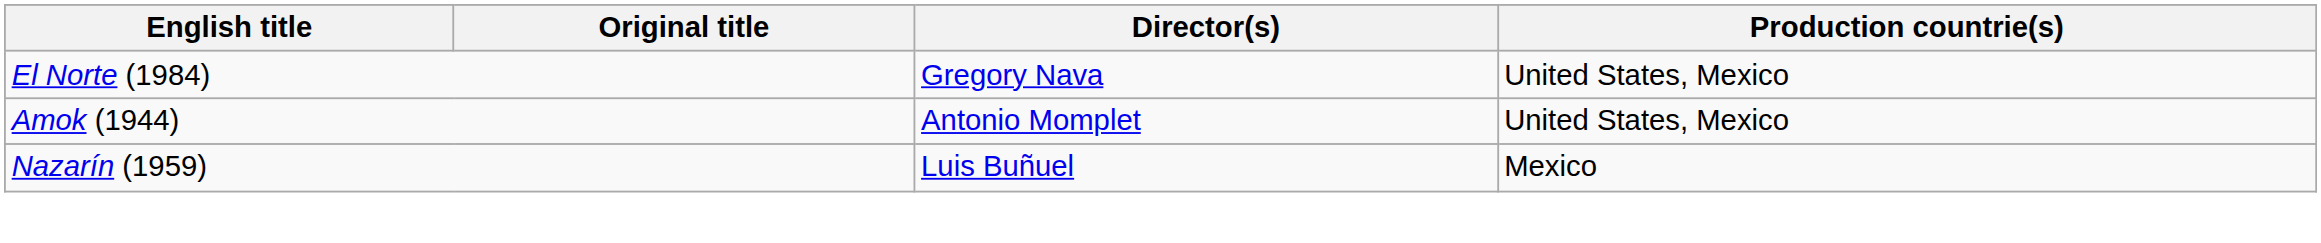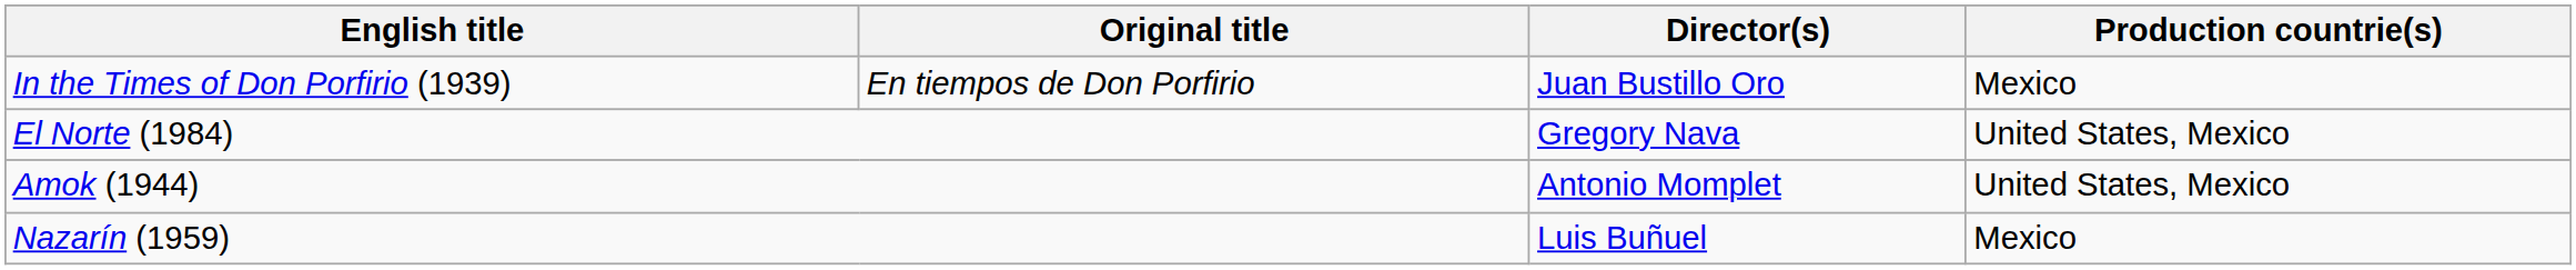 <table class="sortable wikitable" style="width:100%; margin-bottom:4px" cellpadding="5">
 <tr>
 <th scope="col">English title</th>
 <th scope="col">Original title</th>
 <th scope="col">Director(s)</th>
 <th scope="col">Production countrie(s)</th>
+</tr>
+<tr>
+<td><em><a href='#'>In the Times of Don Porfirio</a></em> (1939)</td>
+<td><em>En tiempos de Don Porfirio</em></td>
+<td><a href='#'>Juan Bustillo Oro</a></td>
+<td>Mexico</td>
 </tr>
 <tr>
 <td colspan="2"><em><a href='#'>El Norte</a></em> (1984)</td>
 <td><a href='#'>Gregory Nava</a></td>
 <td>United States, Mexico</td>
 </tr>
 <tr>
 <td colspan="2"><em><a href='#'>Amok</a></em> (1944)</td>
 <td><a href='#'>Antonio Momplet</a></td>
 <td>United States, Mexico</td>
 </tr>
 <tr>
 <td colspan="2"><em><a href='#'>Nazarín</a></em> (1959)</td>
 <td><a href='#'>Luis Buñuel</a></td>
 <td>Mexico</td>
 </tr>
 </table>
